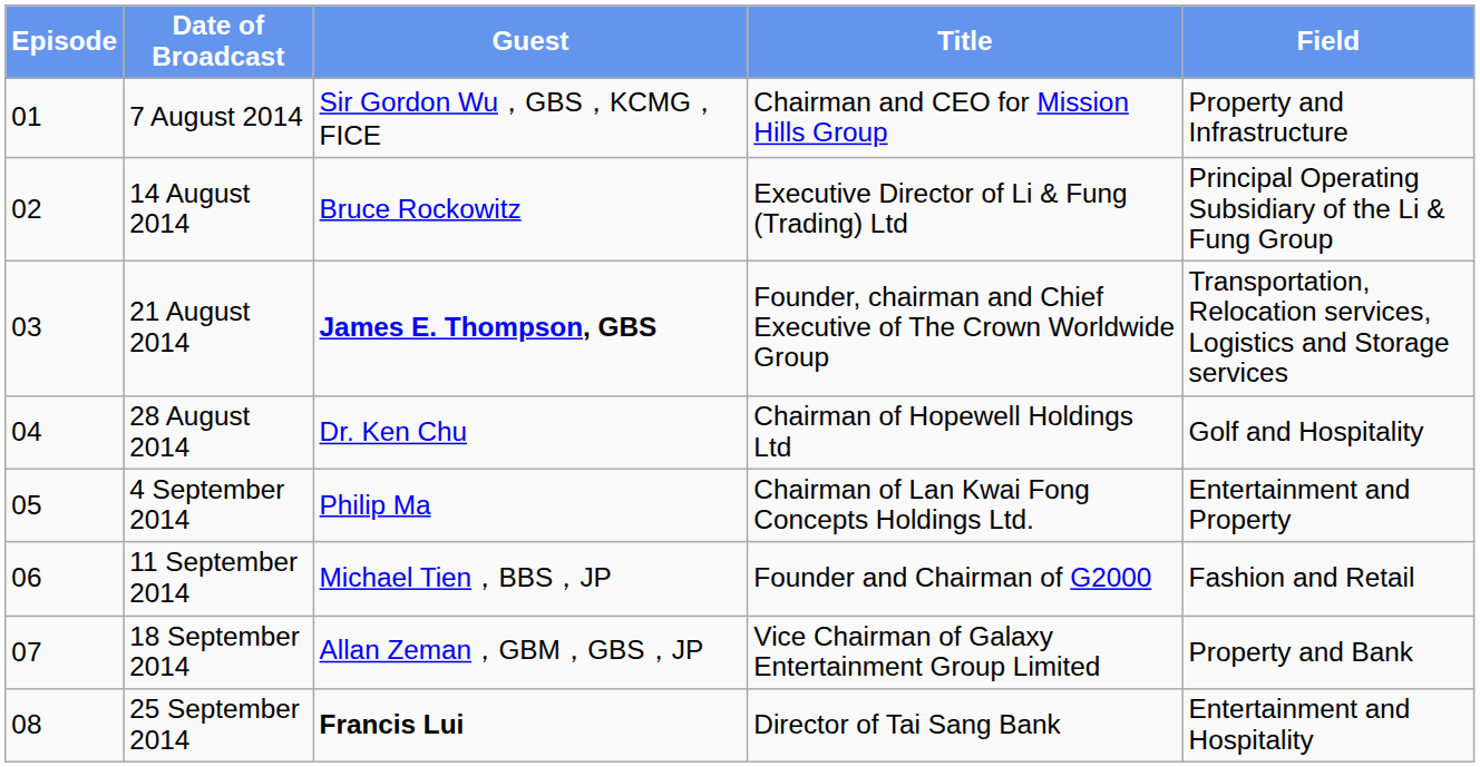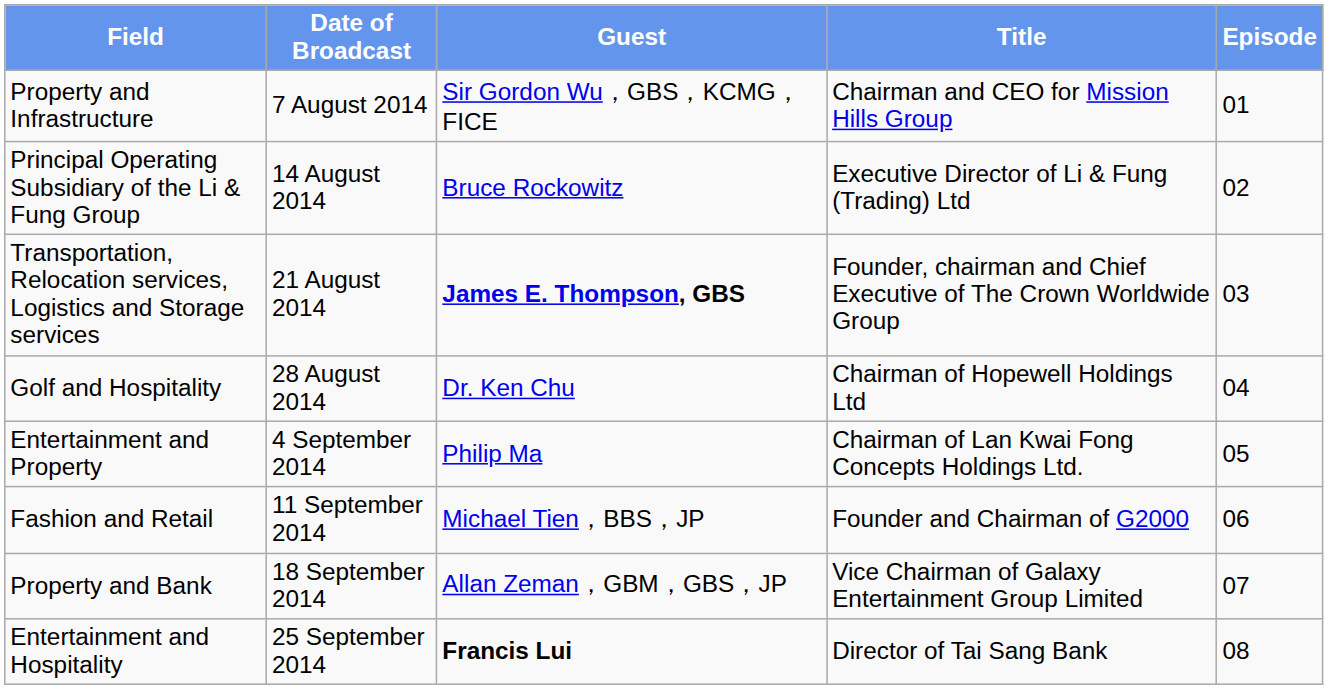 <table class="wikitable">
 <tr style="background:cornflowerblue; color:white" align=center>
-<td style="width:7%"><strong>Episode</strong></td>
+<td style="width:20%"><strong>Field</strong></td>
 <td style="width:13%"><strong>Date of Broadcast</strong></td>
 <td style="width:30%"><strong>Guest</strong></td>
 <td style="width:30%"><strong>Title</strong></td>
-<td style="width:20%"><strong>Field</strong></td>
+<td style="width:7%"><strong>Episode</strong></td>
 </tr>
 <tr>
-<td>01</td>
+<td>Property and Infrastructure</td>
 <td>7 August 2014</td>
 <td><a href='#'>Sir Gordon Wu</a>，GBS，KCMG，FICE</td>
 <td>Chairman and CEO for <a href='#'>Mission Hills Group</a></td>
-<td>Property and Infrastructure</td>
+<td>01</td>
 </tr>
 <tr>
-<td>02</td>
+<td>Principal Operating Subsidiary of the Li & Fung Group</td>
 <td>14 August 2014</td>
 <td><a href='#'>Bruce Rockowitz</a></td>
 <td>Executive Director of Li & Fung (Trading) Ltd</td>
-<td>Principal Operating Subsidiary of the Li & Fung Group</td>
+<td>02</td>
 </tr>
 <tr>
-<td>03</td>
+<td>Transportation, Relocation services, Logistics and Storage services</td>
 <td>21 August 2014</td>
 <td><strong><a href='#'>James E. Thompson</a>, GBS</strong></td>
 <td>Founder, chairman and Chief Executive of The Crown Worldwide Group</td>
-<td>Transportation, Relocation services, Logistics and Storage services</td>
+<td>03</td>
 </tr>
 <tr>
-<td>04</td>
+<td>Golf and Hospitality</td>
 <td>28 August 2014</td>
 <td><a href='#'>Dr. Ken Chu</a></td>
 <td>Chairman of Hopewell Holdings Ltd</td>
-<td>Golf and Hospitality</td>
+<td>04</td>
 </tr>
 <tr>
-<td>05</td>
+<td>Entertainment and Property</td>
 <td>4 September 2014</td>
 <td><a href='#'>Philip Ma</a></td>
 <td>Chairman of Lan Kwai Fong Concepts Holdings Ltd.</td>
-<td>Entertainment and Property</td>
+<td>05</td>
 </tr>
 <tr>
-<td>06</td>
+<td>Fashion and Retail</td>
 <td>11 September 2014</td>
 <td><a href='#'>Michael Tien</a>，BBS，JP</td>
 <td>Founder and Chairman of <a href='#'>G2000</a></td>
-<td>Fashion and Retail</td>
+<td>06</td>
 </tr>
 <tr>
-<td>07</td>
+<td>Property and Bank</td>
 <td>18 September 2014</td>
 <td><a href='#'>Allan Zeman</a>，GBM，GBS，JP</td>
 <td>Vice Chairman of Galaxy Entertainment Group Limited</td>
-<td>Property and Bank</td>
+<td>07</td>
 </tr>
 <tr>
-<td>08</td>
+<td>Entertainment and Hospitality</td>
 <td>25 September 2014</td>
 <td><strong>Francis Lui</strong></td>
 <td>Director of Tai Sang Bank</td>
-<td>Entertainment and Hospitality</td>
+<td>08</td>
 </tr>
 </table>
